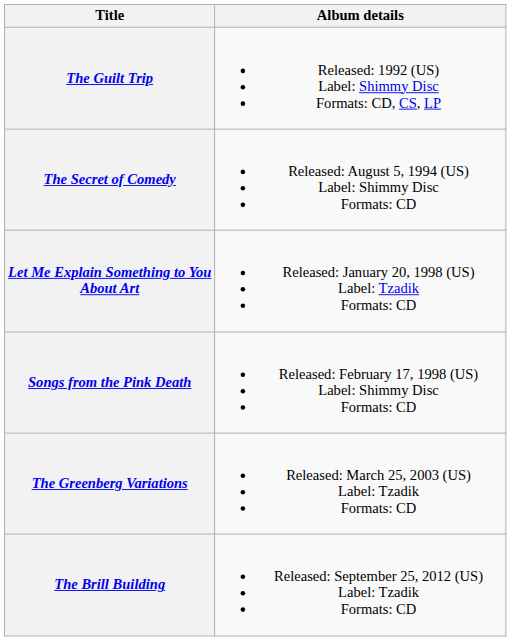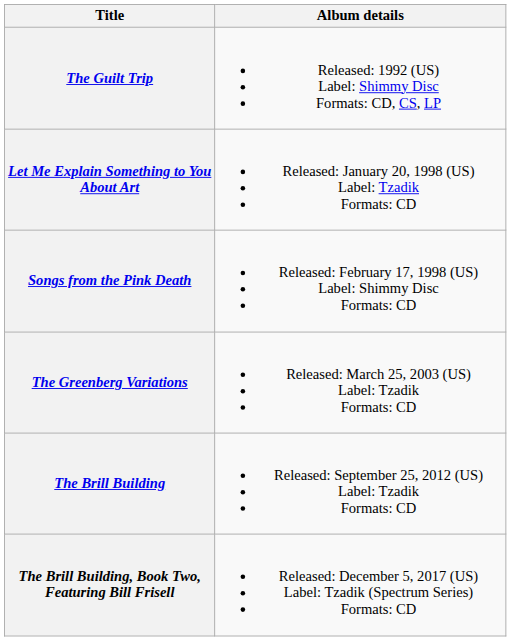 <table class="wikitable plainrowheaders" style="text-align:center;">
 <tr>
 <th scope="col" rowspan="1" style="width:14em;">Title</th>
 <th scope="col" rowspan="1" style="width:19.5em;">Album details</th>
 </tr>
 <tr>
 <th scope="row"><em><a href='#'>The Guilt Trip</a></em></th>
 <td><br><ul><li>Released: 1992 <span>(US)</span></li><li>Label: <a href='#'>Shimmy Disc</a></li><li>Formats: CD, <a href='#'>CS</a>, <a href='#'>LP</a></li></ul></td>
-</tr>
-<tr>
-<th scope="row"><em><a href='#'>The Secret of Comedy</a></em></th>
-<td><br><ul><li>Released: August 5, 1994 <span>(US)</span></li><li>Label: Shimmy Disc</li><li>Formats: CD</li></ul></td>
 </tr>
 <tr>
 <th scope="row"><em><a href='#'>Let Me Explain Something to You About Art</a></em></th>
 <td><br><ul><li>Released: January 20, 1998 <span>(US)</span></li><li>Label: <a href='#'>Tzadik</a></li><li>Formats: CD</li></ul></td>
 </tr>
 <tr>
 <th scope="row"><em><a href='#'>Songs from the Pink Death</a></em></th>
 <td><br><ul><li>Released: February 17, 1998 <span>(US)</span></li><li>Label: Shimmy Disc</li><li>Formats: CD</li></ul></td>
 </tr>
 <tr>
 <th scope="row"><em><a href='#'>The Greenberg Variations</a></em></th>
 <td><br><ul><li>Released: March 25, 2003 <span>(US)</span></li><li>Label: Tzadik</li><li>Formats: CD</li></ul></td>
 </tr>
 <tr>
 <th scope="row"><em><a href='#'>The Brill Building</a></em></th>
 <td><br><ul><li>Released: September 25, 2012 <span>(US)</span></li><li>Label: Tzadik</li><li>Formats: CD</li></ul></td>
 </tr>
+<tr>
+<th scope="row"><em>The Brill Building, Book Two, Featuring Bill Frisell</em></th>
+<td><br><ul><li>Released: December 5, 2017 <span>(US)</span></li><li>Label: Tzadik (Spectrum Series)</li><li>Formats: CD</li></ul></td>
+</tr>
 </table>
